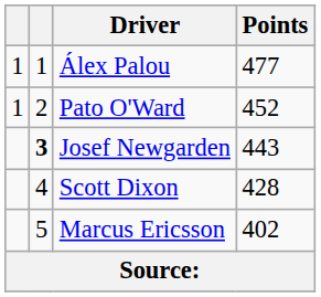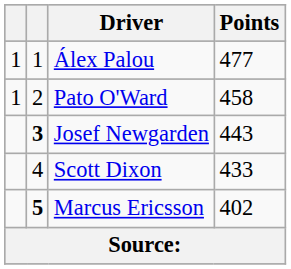 <table class="wikitable" style="font-size: 85%;">
 <tr>
 <th scope="col"></th>
 <th scope="col"></th>
 <th scope="col">Driver</th>
 <th scope="col">Points</th>
 </tr>
 <tr>
 <td align="left"> 1</td>
 <td align="center">1</td>
 <td> <a href='#'>Álex Palou</a></td>
 <td align="left">477</td>
 </tr>
 <tr>
 <td align="left"> 1</td>
 <td align="center">2</td>
 <td> <a href='#'>Pato O'Ward</a></td>
-<td align="left">452</td>
+<td align="left">458</td>
 </tr>
 <tr>
 <td align="left"></td>
 <td align="center"><strong>3</strong></td>
 <td> <a href='#'>Josef Newgarden</a></td>
 <td align="left">443</td>
 </tr>
 <tr>
 <td align="left"></td>
 <td align="center">4</td>
 <td> <a href='#'>Scott Dixon</a></td>
-<td align="left">428</td>
+<td align="left">433</td>
 </tr>
 <tr>
 <td align="left"></td>
-<td align="center">5</td>
+<td align="center"><strong>5</strong></td>
 <td> <a href='#'>Marcus Ericsson</a></td>
 <td align="left">402</td>
 </tr>
 <tr>
 <th colspan=4>Source:</th>
 </tr>
 </table>
